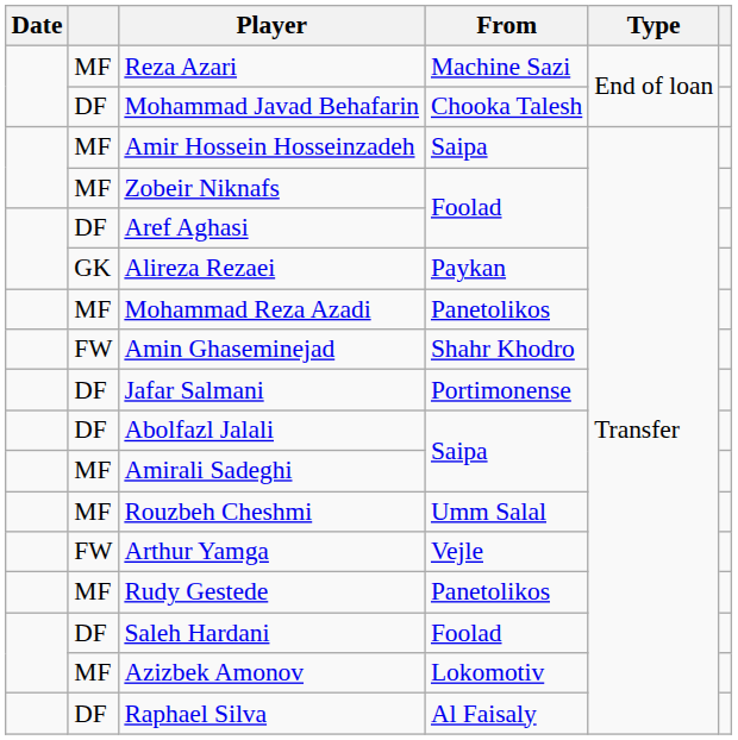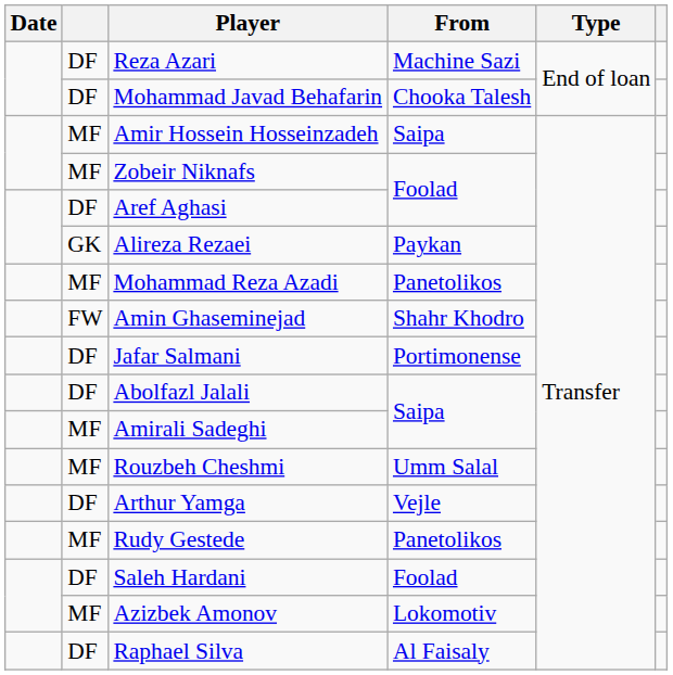 <table class="wikitable">
 <tr>
 <th>Date</th>
 <th></th>
 <th>Player</th>
 <th>From</th>
 <th>Type</th>
 <th></th>
 </tr>
 <tr>
 <td rowspan="2"></td>
-<td>MF</td>
+<td>DF</td>
 <td> <a href='#'>Reza Azari</a></td>
 <td><a href='#'>Machine Sazi</a></td>
 <td rowspan="2">End of loan</td>
 <td align="center"></td>
 </tr>
 <tr>
 <td>DF</td>
 <td> <a href='#'>Mohammad Javad Behafarin</a></td>
 <td><a href='#'>Chooka Talesh</a></td>
 <td align="center"></td>
 </tr>
 <tr>
 <td rowspan="2"></td>
 <td>MF</td>
 <td> <a href='#'>Amir Hossein Hosseinzadeh</a></td>
 <td><a href='#'>Saipa</a></td>
 <td rowspan="15">Transfer</td>
 <td align="center"></td>
 </tr>
 <tr>
 <td>MF</td>
 <td> <a href='#'>Zobeir Niknafs</a></td>
 <td rowspan="2"><a href='#'>Foolad</a></td>
 <td align="center"></td>
 </tr>
 <tr>
 <td rowspan="2"></td>
 <td>DF</td>
 <td> <a href='#'>Aref Aghasi</a></td>
 <td align="center"></td>
 </tr>
 <tr>
 <td>GK</td>
 <td> <a href='#'>Alireza Rezaei</a></td>
 <td><a href='#'>Paykan</a></td>
 <td align="center"></td>
 </tr>
 <tr>
 <td></td>
 <td>MF</td>
 <td> <a href='#'>Mohammad Reza Azadi</a></td>
 <td> <a href='#'>Panetolikos</a></td>
 <td align="center"></td>
 </tr>
 <tr>
 <td></td>
 <td>FW</td>
 <td> <a href='#'>Amin Ghaseminejad</a></td>
 <td><a href='#'>Shahr Khodro</a></td>
 <td align="center"></td>
 </tr>
 <tr>
 <td></td>
 <td>DF</td>
 <td> <a href='#'>Jafar Salmani</a></td>
 <td> <a href='#'>Portimonense</a></td>
 <td align="center"></td>
 </tr>
 <tr>
 <td></td>
 <td>DF</td>
 <td> <a href='#'>Abolfazl Jalali</a></td>
 <td rowspan="2"><a href='#'>Saipa</a></td>
 <td align="center"></td>
 </tr>
 <tr>
 <td></td>
 <td>MF</td>
 <td> <a href='#'>Amirali Sadeghi</a></td>
 <td align="center"></td>
 </tr>
 <tr>
 <td></td>
 <td>MF</td>
 <td> <a href='#'>Rouzbeh Cheshmi</a></td>
 <td> <a href='#'>Umm Salal</a></td>
 <td align="center"></td>
 </tr>
 <tr>
 <td></td>
-<td>FW</td>
+<td>DF</td>
 <td> <a href='#'>Arthur Yamga</a></td>
 <td> <a href='#'>Vejle</a></td>
 <td align="center"></td>
 </tr>
 <tr>
 <td></td>
 <td>MF</td>
 <td> <a href='#'>Rudy Gestede</a></td>
 <td> <a href='#'>Panetolikos</a></td>
 <td align="center"></td>
 </tr>
 <tr>
 <td rowspan="2"></td>
 <td>DF</td>
 <td> <a href='#'>Saleh Hardani</a></td>
 <td><a href='#'>Foolad</a></td>
 <td align="center"></td>
 </tr>
 <tr>
 <td>MF</td>
 <td> <a href='#'>Azizbek Amonov</a></td>
 <td> <a href='#'>Lokomotiv</a></td>
 <td align="center"></td>
 </tr>
 <tr>
 <td></td>
 <td>DF</td>
 <td> <a href='#'>Raphael Silva</a></td>
 <td> <a href='#'>Al Faisaly</a></td>
 <td align="center"></td>
 </tr>
 </table>
